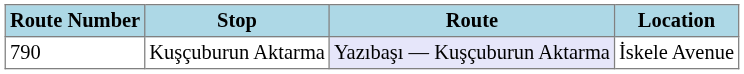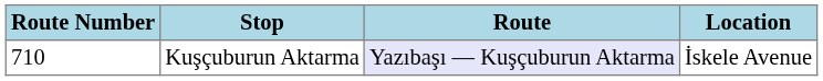 <table class="toccolours" border="1" cellpadding="3" style="margin:1em auto; border-collapse:collapse">
 <tr style="background:lightblue;">
 <th>Route Number</th>
 <th>Stop</th>
 <th>Route</th>
 <th>Location</th>
 </tr>
 <tr>
-<td>790</td>
+<td>710</td>
 <td>Kuşçuburun Aktarma</td>
 <td style="background: lavender;">Yazıbaşı — Kuşçuburun Aktarma</td>
 <td>İskele Avenue</td>
 </tr>
 </table>
